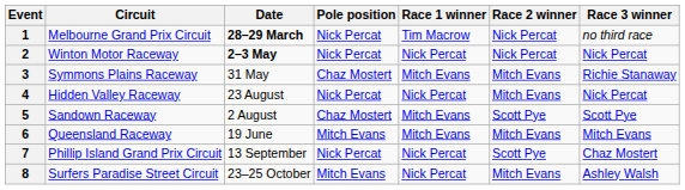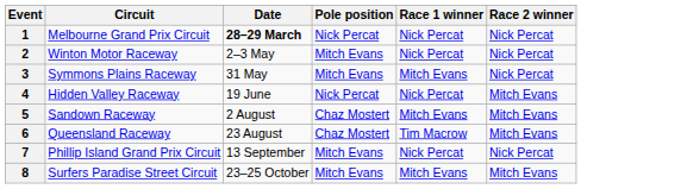 <table class="wikitable" style="font-size: 90%;">
 <tr>
 <th>Event</th>
 <th>Circuit</th>
 <th>Date</th>
 <th>Pole position</th>
 <th>Race 1 winner</th>
 <th>Race 2 winner</th>
-<th>Race 3 winner</th>
 </tr>
 <tr>
 <th>1</th>
 <td> <a href='#'>Melbourne Grand Prix Circuit</a></td>
 <td><strong>28–29 March</strong></td>
 <td> <a href='#'>Nick Percat</a></td>
-<td> <a href='#'>Tim Macrow</a></td>
 <td> <a href='#'>Nick Percat</a></td>
-<td><em>no third race</em></td>
+<td> <a href='#'>Nick Percat</a></td>
 </tr>
 <tr>
 <th>2</th>
 <td> <a href='#'>Winton Motor Raceway</a></td>
-<td><strong>2–3 May</strong></td>
-<td> <a href='#'>Nick Percat</a></td>
-<td> <a href='#'>Nick Percat</a></td>
+<td>2–3 May</td>
+<td> <a href='#'>Mitch Evans</a></td>
 <td> <a href='#'>Nick Percat</a></td>
 <td> <a href='#'>Nick Percat</a></td>
 </tr>
 <tr>
 <th>3</th>
 <td> <a href='#'>Symmons Plains Raceway</a></td>
 <td>31 May</td>
-<td> <a href='#'>Chaz Mostert</a></td>
 <td> <a href='#'>Mitch Evans</a></td>
 <td> <a href='#'>Mitch Evans</a></td>
-<td> <a href='#'>Richie Stanaway</a></td>
+<td> <a href='#'>Nick Percat</a></td>
 </tr>
 <tr>
 <th>4</th>
 <td> <a href='#'>Hidden Valley Raceway</a></td>
-<td>23 August</td>
+<td>19 June</td>
 <td> <a href='#'>Nick Percat</a></td>
 <td> <a href='#'>Nick Percat</a></td>
 <td> <a href='#'>Mitch Evans</a></td>
-<td> <a href='#'>Nick Percat</a></td>
 </tr>
 <tr>
 <th>5</th>
 <td> <a href='#'>Sandown Raceway</a></td>
 <td>2 August</td>
 <td> <a href='#'>Chaz Mostert</a></td>
 <td> <a href='#'>Mitch Evans</a></td>
-<td> <a href='#'>Scott Pye</a></td>
-<td> <a href='#'>Scott Pye</a></td>
+<td> <a href='#'>Mitch Evans</a></td>
 </tr>
 <tr>
 <th>6</th>
 <td> <a href='#'>Queensland Raceway</a></td>
-<td>19 June</td>
-<td> <a href='#'>Mitch Evans</a></td>
-<td> <a href='#'>Mitch Evans</a></td>
-<td> <a href='#'>Mitch Evans</a></td>
+<td>23 August</td>
+<td> <a href='#'>Chaz Mostert</a></td>
+<td> <a href='#'>Tim Macrow</a></td>
 <td> <a href='#'>Mitch Evans</a></td>
 </tr>
 <tr>
 <th>7</th>
 <td> <a href='#'>Phillip Island Grand Prix Circuit</a></td>
 <td>13 September</td>
+<td> <a href='#'>Mitch Evans</a></td>
 <td> <a href='#'>Nick Percat</a></td>
 <td> <a href='#'>Nick Percat</a></td>
-<td> <a href='#'>Scott Pye</a></td>
-<td> <a href='#'>Chaz Mostert</a></td>
 </tr>
 <tr>
 <th>8</th>
 <td> <a href='#'>Surfers Paradise Street Circuit</a></td>
 <td>23–25 October</td>
 <td> <a href='#'>Mitch Evans</a></td>
-<td> <a href='#'>Nick Percat</a></td>
 <td> <a href='#'>Mitch Evans</a></td>
-<td> <a href='#'>Ashley Walsh</a></td>
+<td> <a href='#'>Mitch Evans</a></td>
 </tr>
 </table>
